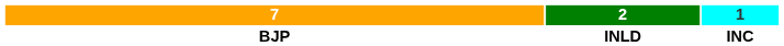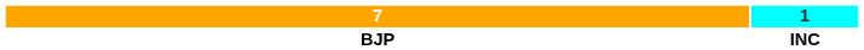 <table style="width:88%; text-align:center;">
 <tr style="color:white;">
 <td style="background:orange; width:70.00%;"><strong>7</strong></td>
-<td style="background:green; width:20.00%;"><strong>2</strong></td>
 <td style="background:aqua; color:#333; width:10.00%;"><strong>1</strong></td>
 </tr>
 <tr>
 <td><span><strong>BJP</strong></span></td>
-<td><span><strong>INLD</strong></span></td>
 <td><span><strong>INC</strong></span></td>
 </tr>
 </table>
